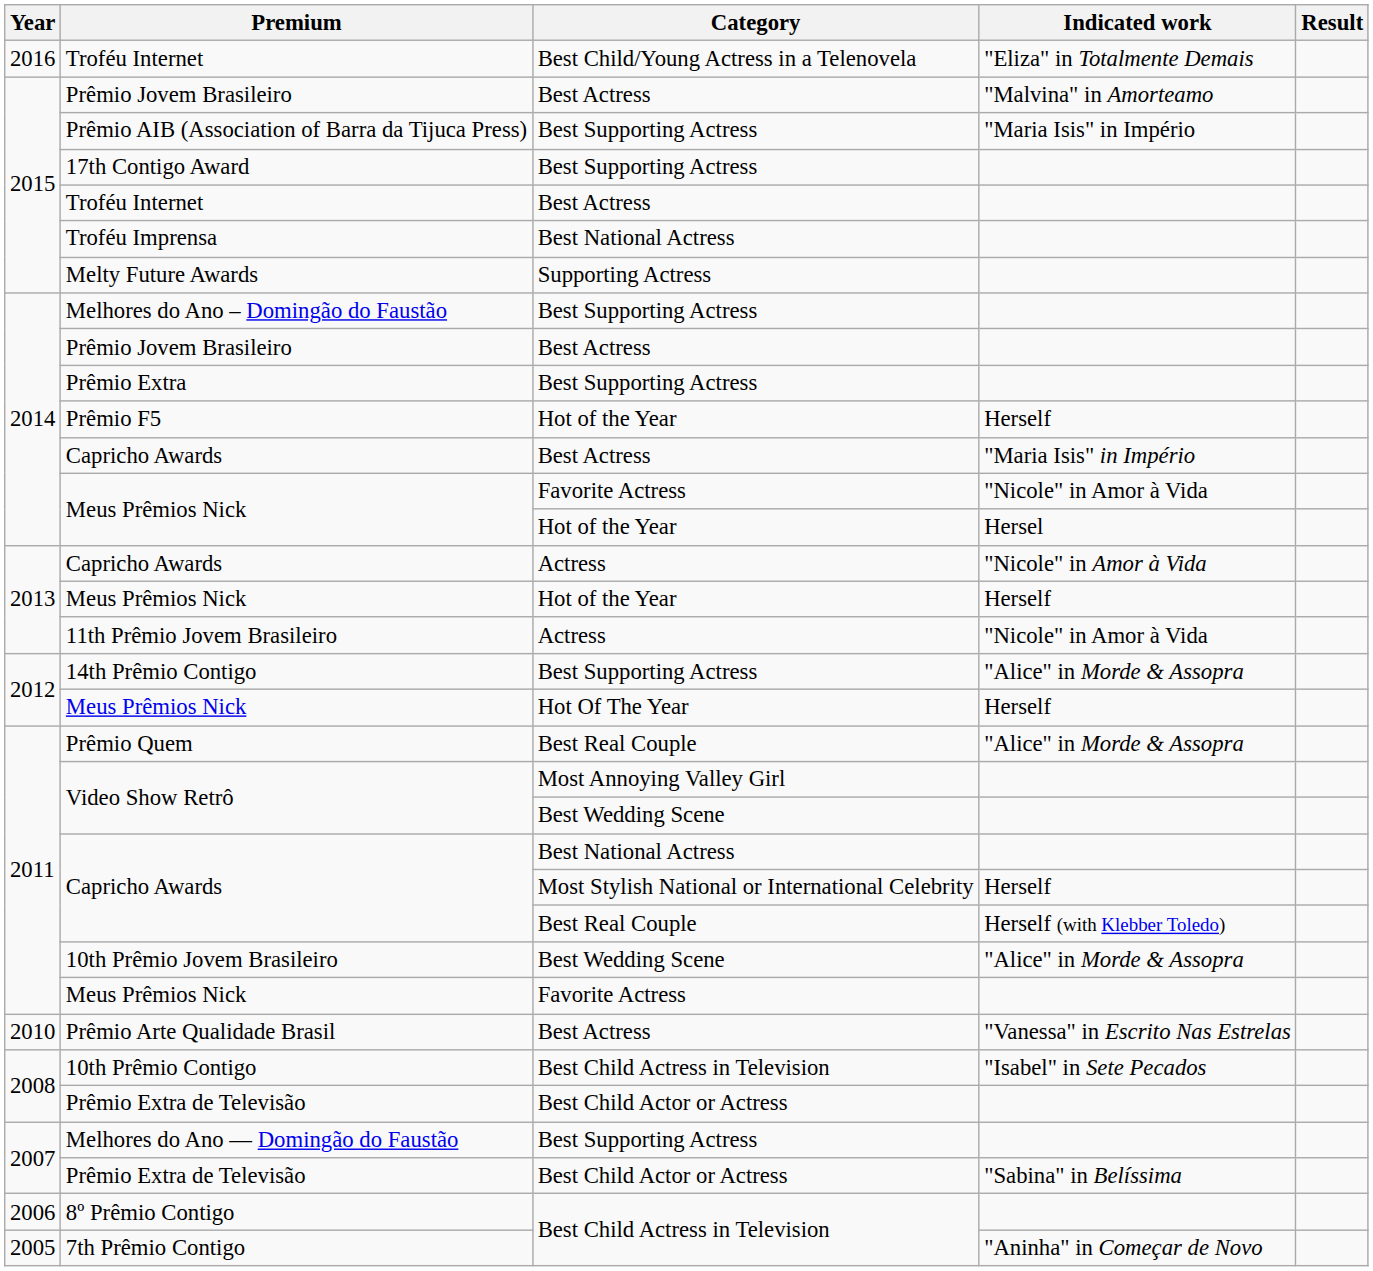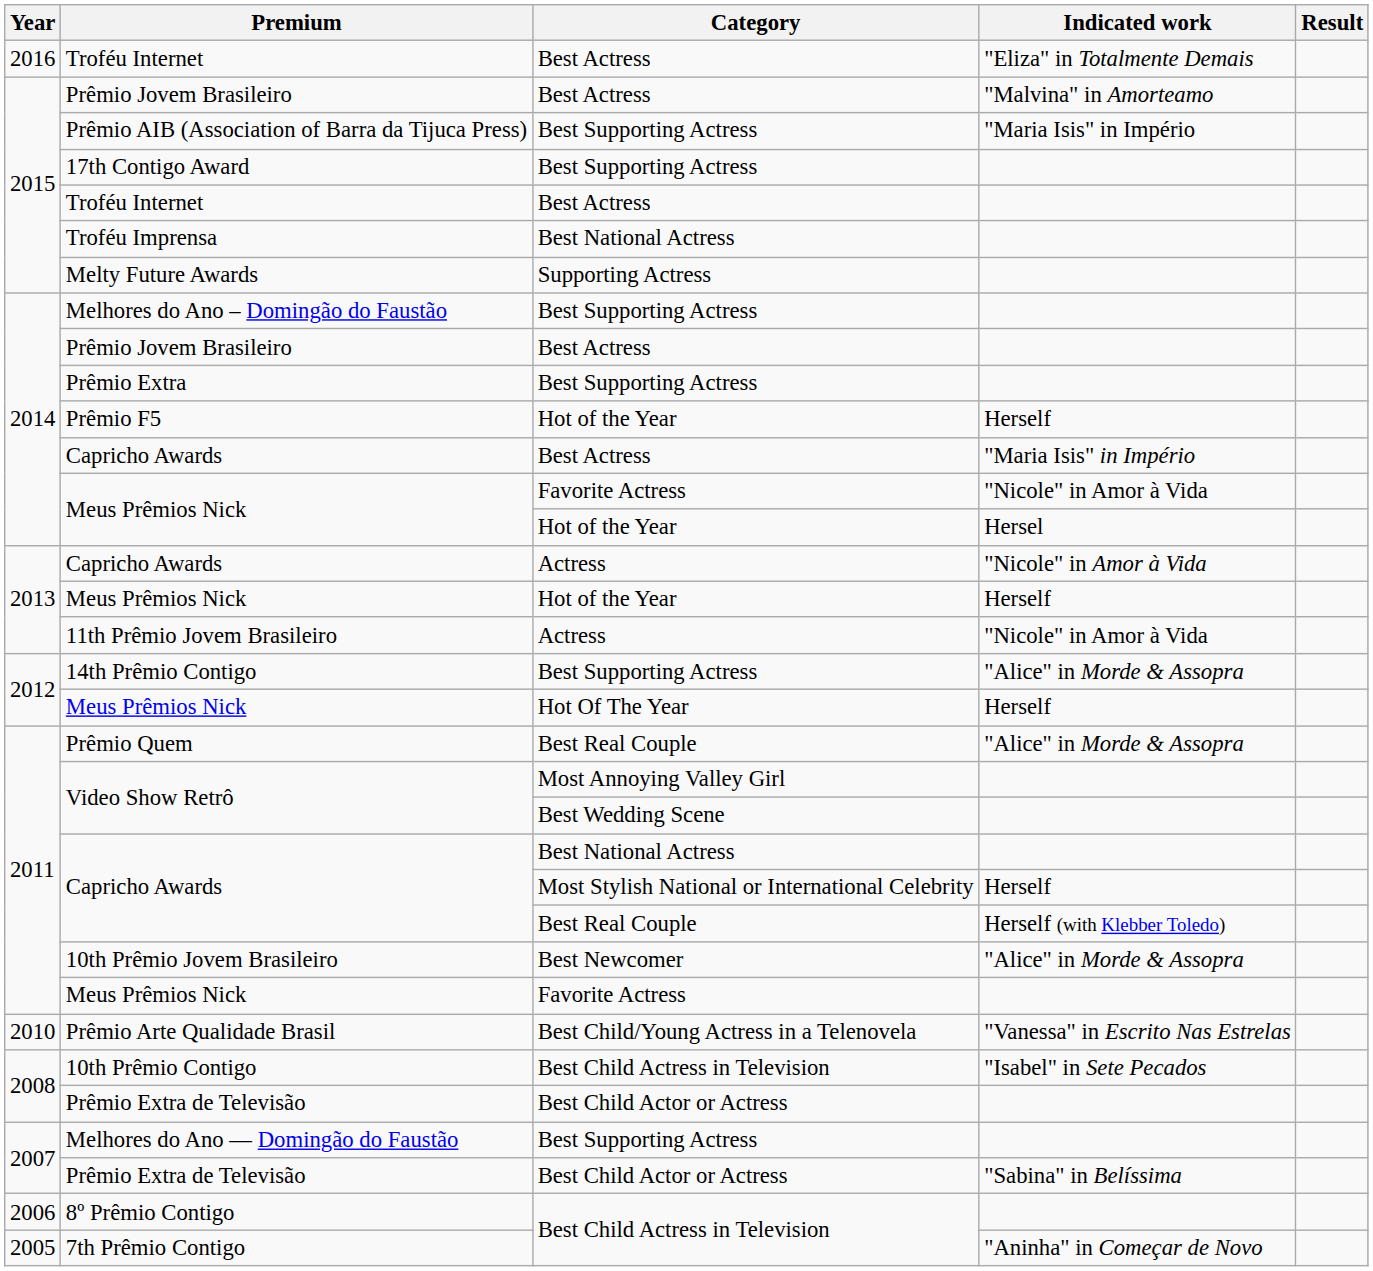 <table class="wikitable">
 <tr>
 <th>Year</th>
 <th>Premium</th>
 <th>Category</th>
 <th>Indicated work</th>
 <th>Result</th>
 </tr>
 <tr>
 <td>2016</td>
 <td>Troféu Internet</td>
-<td>Best Child/Young Actress in a Telenovela</td>
+<td>Best Actress</td>
 <td>"Eliza" in <em>Totalmente Demais</em></td>
 <td></td>
 </tr>
 <tr>
 <td rowspan="6">2015</td>
 <td>Prêmio Jovem Brasileiro</td>
 <td>Best Actress</td>
 <td>"Malvina" in <em>Amorteamo</em></td>
 <td></td>
 </tr>
 <tr>
 <td>Prêmio AIB (Association of Barra da Tijuca Press)</td>
 <td>Best Supporting Actress</td>
 <td>"Maria Isis"  in Império</td>
 <td></td>
 </tr>
 <tr>
 <td>17th Contigo Award</td>
 <td>Best Supporting Actress</td>
 <td></td>
 <td></td>
 </tr>
 <tr>
 <td>Troféu Internet</td>
 <td>Best Actress</td>
 <td></td>
 <td></td>
 </tr>
 <tr>
 <td>Troféu Imprensa</td>
 <td>Best National Actress</td>
 <td></td>
 <td></td>
 </tr>
 <tr>
 <td>Melty Future Awards</td>
 <td>Supporting Actress</td>
 <td></td>
 <td></td>
 </tr>
 <tr>
 <td rowspan="7">2014</td>
 <td>Melhores do Ano – <a href='#'>Domingão do Faustão</a></td>
 <td>Best Supporting Actress</td>
 <td></td>
 <td></td>
 </tr>
 <tr>
 <td>Prêmio Jovem Brasileiro</td>
 <td>Best Actress</td>
 <td></td>
 <td></td>
 </tr>
 <tr>
 <td>Prêmio Extra</td>
 <td>Best Supporting Actress</td>
 <td></td>
 <td></td>
 </tr>
 <tr>
 <td>Prêmio F5</td>
 <td>Hot of the Year</td>
 <td>Herself</td>
 <td></td>
 </tr>
 <tr>
 <td>Capricho Awards</td>
 <td>Best Actress</td>
 <td>"Maria Isis" <em>in Império</em></td>
 <td></td>
 </tr>
 <tr>
 <td rowspan="2">Meus Prêmios Nick</td>
 <td>Favorite Actress</td>
 <td>"Nicole" in Amor à Vida</td>
 <td></td>
 </tr>
 <tr>
 <td>Hot of the Year</td>
 <td>Hersel</td>
 <td></td>
 </tr>
 <tr>
 <td rowspan="3">2013</td>
 <td>Capricho Awards</td>
 <td>Actress</td>
 <td>"Nicole" in <em>Amor à Vida</em></td>
 <td></td>
 </tr>
 <tr>
 <td>Meus Prêmios Nick</td>
 <td>Hot of the Year</td>
 <td>Herself</td>
 <td></td>
 </tr>
 <tr>
 <td>11th Prêmio Jovem Brasileiro</td>
 <td>Actress</td>
 <td>"Nicole" in Amor à Vida</td>
 <td></td>
 </tr>
 <tr>
 <td rowspan="2">2012</td>
 <td>14th Prêmio Contigo</td>
 <td>Best Supporting Actress</td>
 <td>"Alice" in <em>Morde & Assopra</em></td>
 <td></td>
 </tr>
 <tr>
 <td><a href='#'>Meus Prêmios Nick</a></td>
 <td>Hot Of The Year</td>
 <td>Herself</td>
 <td></td>
 </tr>
 <tr>
 <td rowspan="8">2011</td>
 <td>Prêmio Quem</td>
 <td>Best Real Couple</td>
 <td>"Alice" in <em>Morde & Assopra</em></td>
 <td></td>
 </tr>
 <tr>
 <td rowspan="2">Video Show Retrô</td>
 <td>Most Annoying Valley Girl</td>
 <td></td>
 <td></td>
 </tr>
 <tr>
 <td>Best Wedding Scene</td>
 <td></td>
 <td></td>
 </tr>
 <tr>
 <td rowspan="3">Capricho Awards</td>
 <td>Best National Actress</td>
 <td></td>
 <td></td>
 </tr>
 <tr>
 <td>Most Stylish National or International Celebrity</td>
 <td>Herself</td>
 <td></td>
 </tr>
 <tr>
 <td>Best Real Couple</td>
 <td>Herself <small>(with <a href='#'>Klebber Toledo</a>)</small></td>
 <td></td>
 </tr>
 <tr>
 <td>10th Prêmio Jovem Brasileiro</td>
-<td>Best Wedding Scene</td>
+<td>Best Newcomer</td>
 <td>"Alice" in <em>Morde & Assopra</em></td>
 <td></td>
 </tr>
 <tr>
 <td>Meus Prêmios Nick</td>
 <td>Favorite Actress</td>
 <td></td>
 <td></td>
 </tr>
 <tr>
 <td>2010</td>
 <td>Prêmio Arte Qualidade Brasil</td>
-<td>Best Actress</td>
+<td>Best Child/Young Actress in a Telenovela</td>
 <td>"Vanessa" in <em>Escrito Nas Estrelas</em></td>
 <td></td>
 </tr>
 <tr>
 <td rowspan="2">2008</td>
 <td>10th Prêmio Contigo</td>
 <td>Best Child Actress in Television</td>
 <td>"Isabel" in <em>Sete Pecados</em></td>
 <td></td>
 </tr>
 <tr>
 <td>Prêmio Extra de Televisão</td>
 <td>Best Child Actor or Actress</td>
 <td></td>
 <td></td>
 </tr>
 <tr>
 <td rowspan="2">2007</td>
 <td>Melhores do Ano — <a href='#'>Domingão do Faustão</a></td>
 <td>Best Supporting Actress</td>
 <td></td>
 <td></td>
 </tr>
 <tr>
 <td>Prêmio Extra de Televisão</td>
 <td>Best Child Actor or Actress</td>
 <td>"Sabina" in <em>Belíssima</em></td>
 <td></td>
 </tr>
 <tr>
 <td>2006</td>
 <td>8º Prêmio Contigo</td>
 <td rowspan="2">Best Child Actress in Television</td>
 <td></td>
 <td></td>
 </tr>
 <tr>
 <td>2005</td>
 <td>7th Prêmio Contigo</td>
 <td>"Aninha" in <em>Começar de Novo</em></td>
 <td></td>
 </tr>
 </table>
